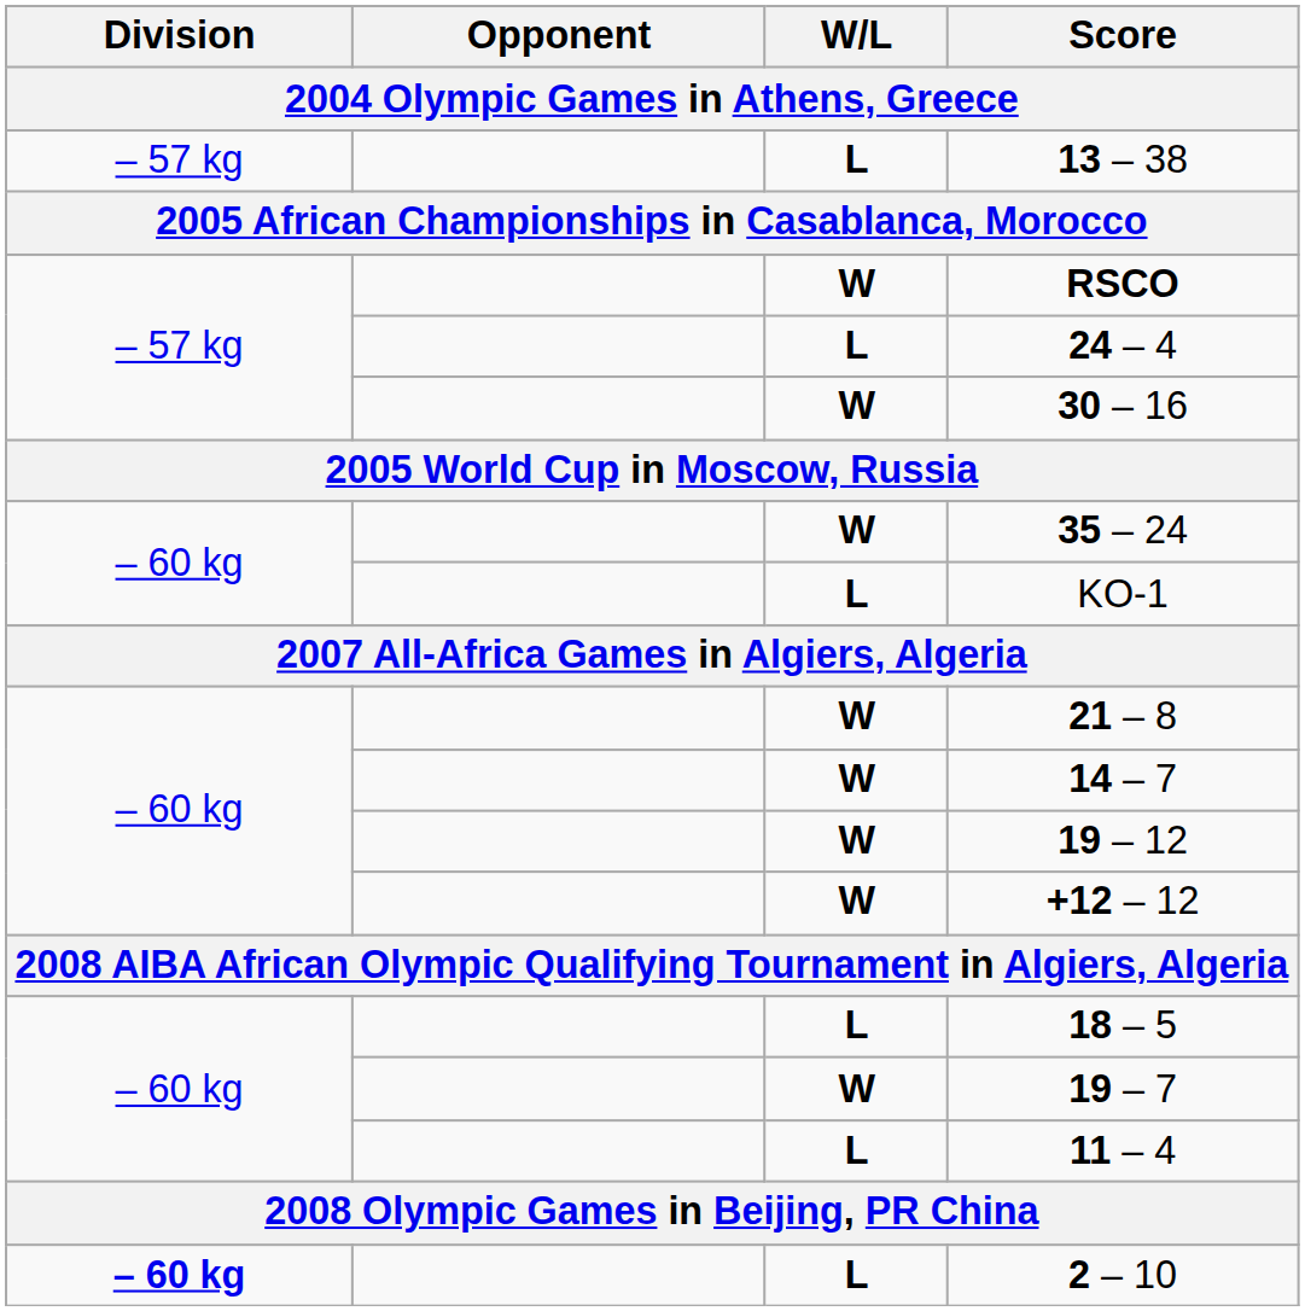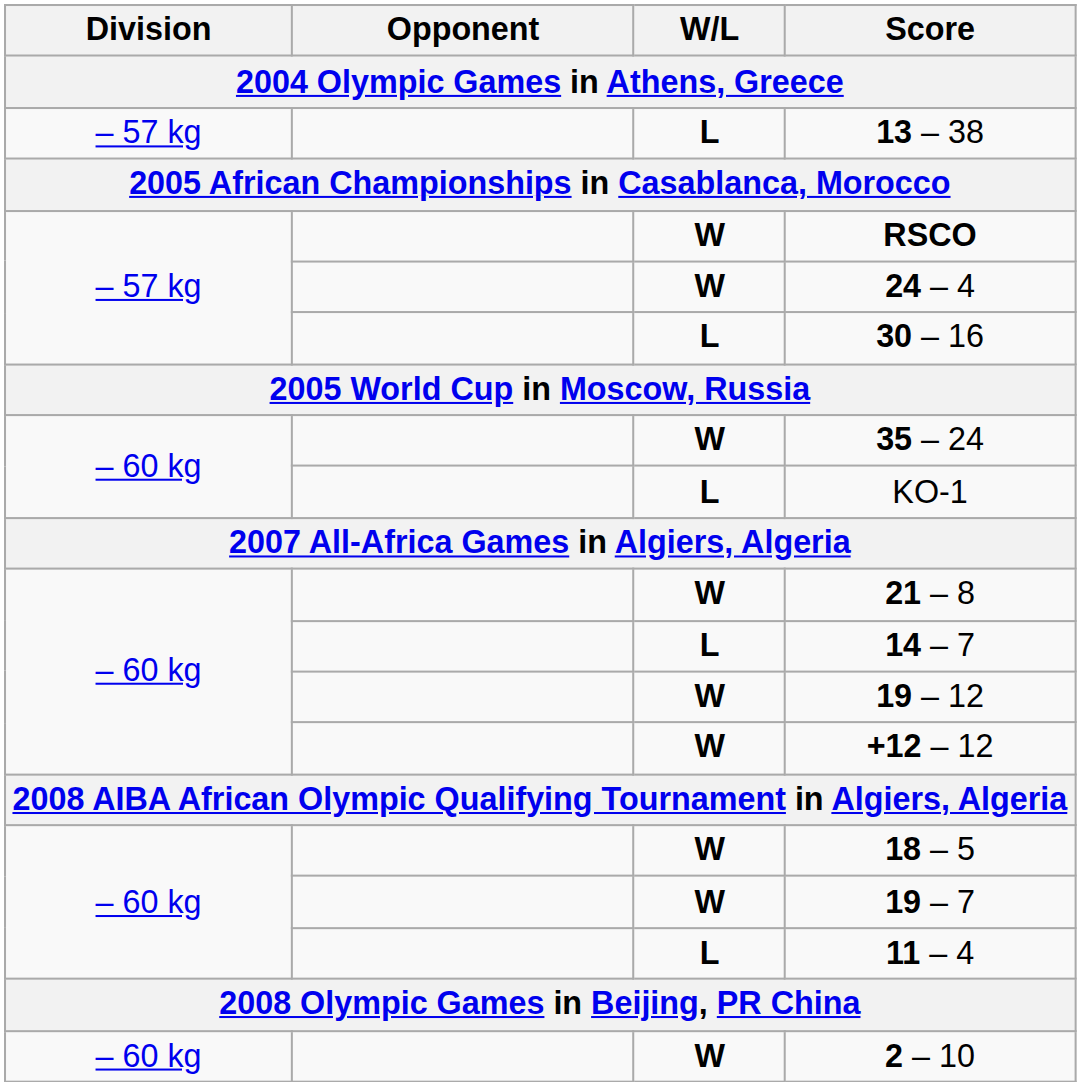 <table class="wikitable" style="text-align:center;">
 <tr>
 <th>Division</th>
 <th>Opponent</th>
 <th>W/L</th>
 <th>Score</th>
 </tr>
 <tr>
 <th colspan="4"><a href='#'>2004 Olympic Games</a> in  <a href='#'>Athens, Greece</a></th>
 </tr>
 <tr>
 <td><a href='#'>– 57 kg</a></td>
 <td></td>
 <td><strong>L</strong></td>
 <td><strong>13</strong> – 38</td>
 </tr>
 <tr>
 <th colspan="4"><a href='#'>2005 African Championships</a> in  <a href='#'>Casablanca, Morocco</a></th>
 </tr>
 <tr>
 <td rowspan=3><a href='#'>– 57 kg</a></td>
 <td></td>
 <td><strong>W</strong></td>
 <td><strong>RSCO </strong></td>
 </tr>
 <tr>
 <td></td>
-<td><strong>L</strong></td>
+<td><strong>W</strong></td>
 <td><strong>24</strong> – 4</td>
 </tr>
 <tr>
 <td></td>
-<td><strong>W</strong></td>
+<td><strong>L</strong></td>
 <td><strong>30</strong> – 16</td>
 </tr>
 <tr>
 <th colspan="4"><a href='#'>2005 World Cup</a> in  <a href='#'>Moscow, Russia</a></th>
 </tr>
 <tr>
 <td rowspan=2><a href='#'>– 60 kg</a></td>
 <td></td>
 <td><strong>W</strong></td>
 <td><strong>35</strong> – 24</td>
 </tr>
 <tr>
 <td></td>
 <td><strong>L</strong></td>
 <td>KO-1</td>
 </tr>
 <tr>
 <th colspan="4"><a href='#'>2007 All-Africa Games</a> in  <a href='#'>Algiers, Algeria</a></th>
 </tr>
 <tr>
 <td rowspan=4><a href='#'>– 60 kg</a></td>
 <td></td>
 <td><strong>W</strong></td>
 <td><strong>21</strong> – 8</td>
 </tr>
 <tr>
 <td></td>
-<td><strong>W</strong></td>
+<td><strong>L</strong></td>
 <td><strong>14</strong> – 7</td>
 </tr>
 <tr>
 <td></td>
 <td><strong>W</strong></td>
 <td><strong>19</strong> – 12</td>
 </tr>
 <tr>
 <td></td>
 <td><strong>W</strong></td>
 <td><strong>+12</strong> – 12</td>
 </tr>
 <tr>
 <th colspan="4"><a href='#'>2008 AIBA African Olympic Qualifying Tournament</a> in  <a href='#'>Algiers, Algeria</a></th>
 </tr>
 <tr>
 <td rowspan=3><a href='#'>– 60 kg</a></td>
 <td></td>
-<td><strong>L</strong></td>
+<td><strong>W</strong></td>
 <td><strong>18</strong> – 5</td>
 </tr>
 <tr>
 <td></td>
 <td><strong>W</strong></td>
 <td><strong>19</strong> – 7</td>
 </tr>
 <tr>
 <td></td>
 <td><strong>L</strong></td>
 <td><strong>11</strong> – 4</td>
 </tr>
 <tr>
 <th colspan="4"><a href='#'>2008 Olympic Games</a> in  <a href='#'>Beijing</a>, <a href='#'>PR China</a></th>
 </tr>
 <tr>
-<td><strong><a href='#'>– 60 kg</a></strong></td>
+<td><a href='#'>– 60 kg</a></td>
 <td></td>
-<td><strong>L</strong></td>
+<td><strong>W</strong></td>
 <td><strong>2</strong> – 10</td>
 </tr>
 </table>
